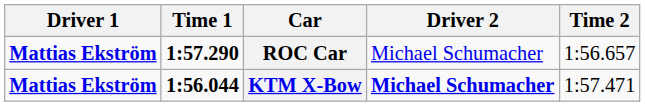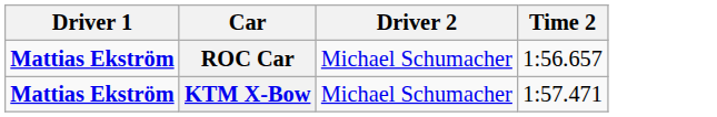 <table class="wikitable">
 <tr>
 <th>Driver 1</th>
-<th>Time 1</th>
 <th>Car</th>
 <th>Driver 2</th>
 <th>Time 2</th>
 </tr>
 <tr>
 <td><strong> <a href='#'>Mattias Ekström</a></strong></td>
-<td><strong>1:57.290</strong></td>
 <th>ROC Car</th>
 <td> <a href='#'>Michael Schumacher</a></td>
 <td>1:56.657</td>
 </tr>
 <tr>
 <td><strong> <a href='#'>Mattias Ekström</a></strong></td>
-<td><strong>1:56.044</strong></td>
 <th><a href='#'>KTM X-Bow</a></th>
-<td><strong> <a href='#'>Michael Schumacher</a></strong></td>
+<td> <a href='#'>Michael Schumacher</a></td>
 <td>1:57.471</td>
 </tr>
 </table>
